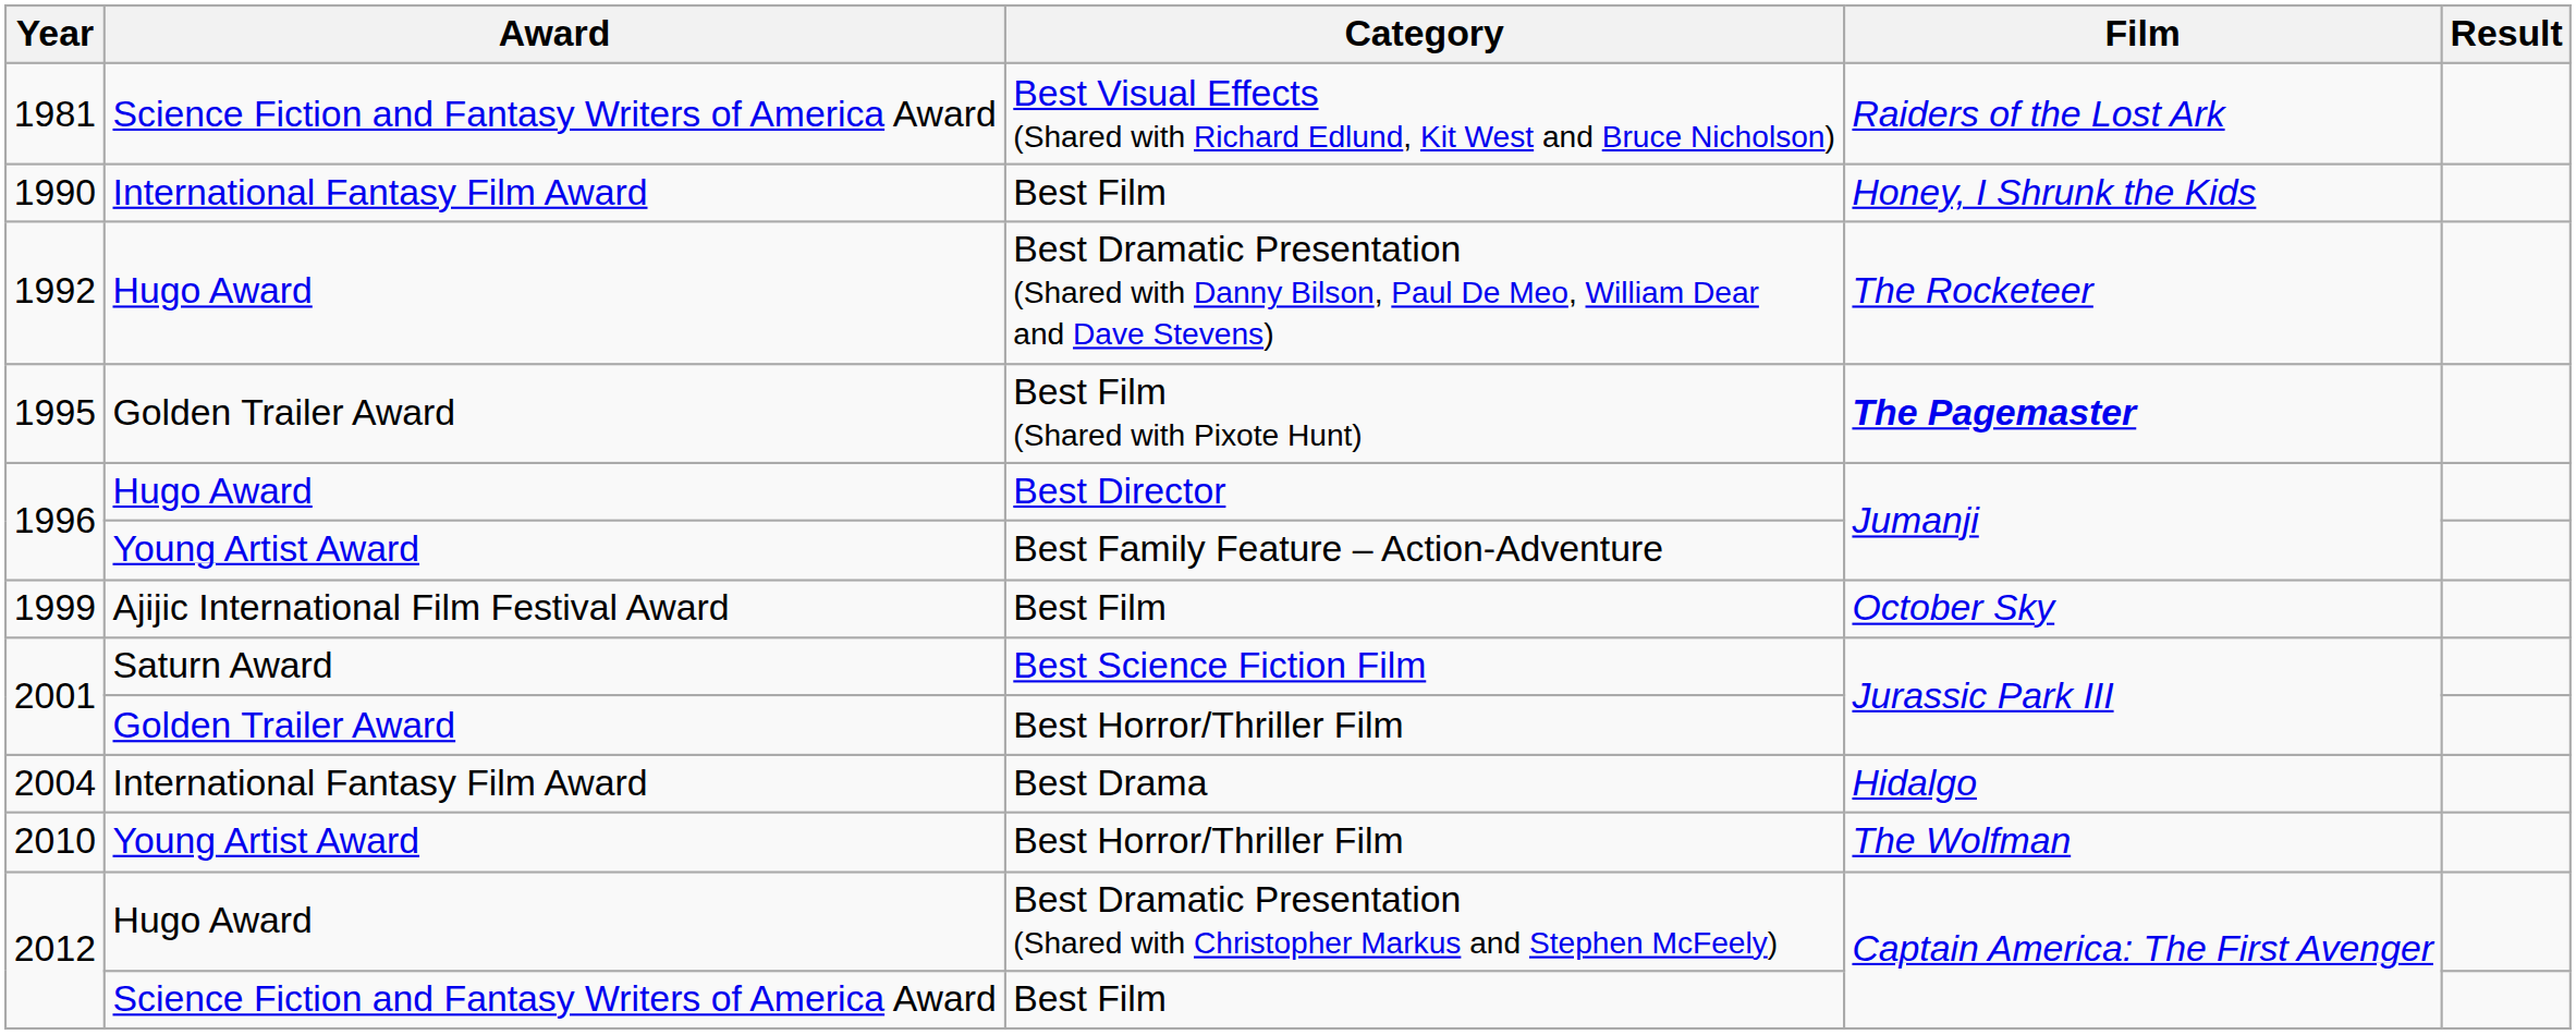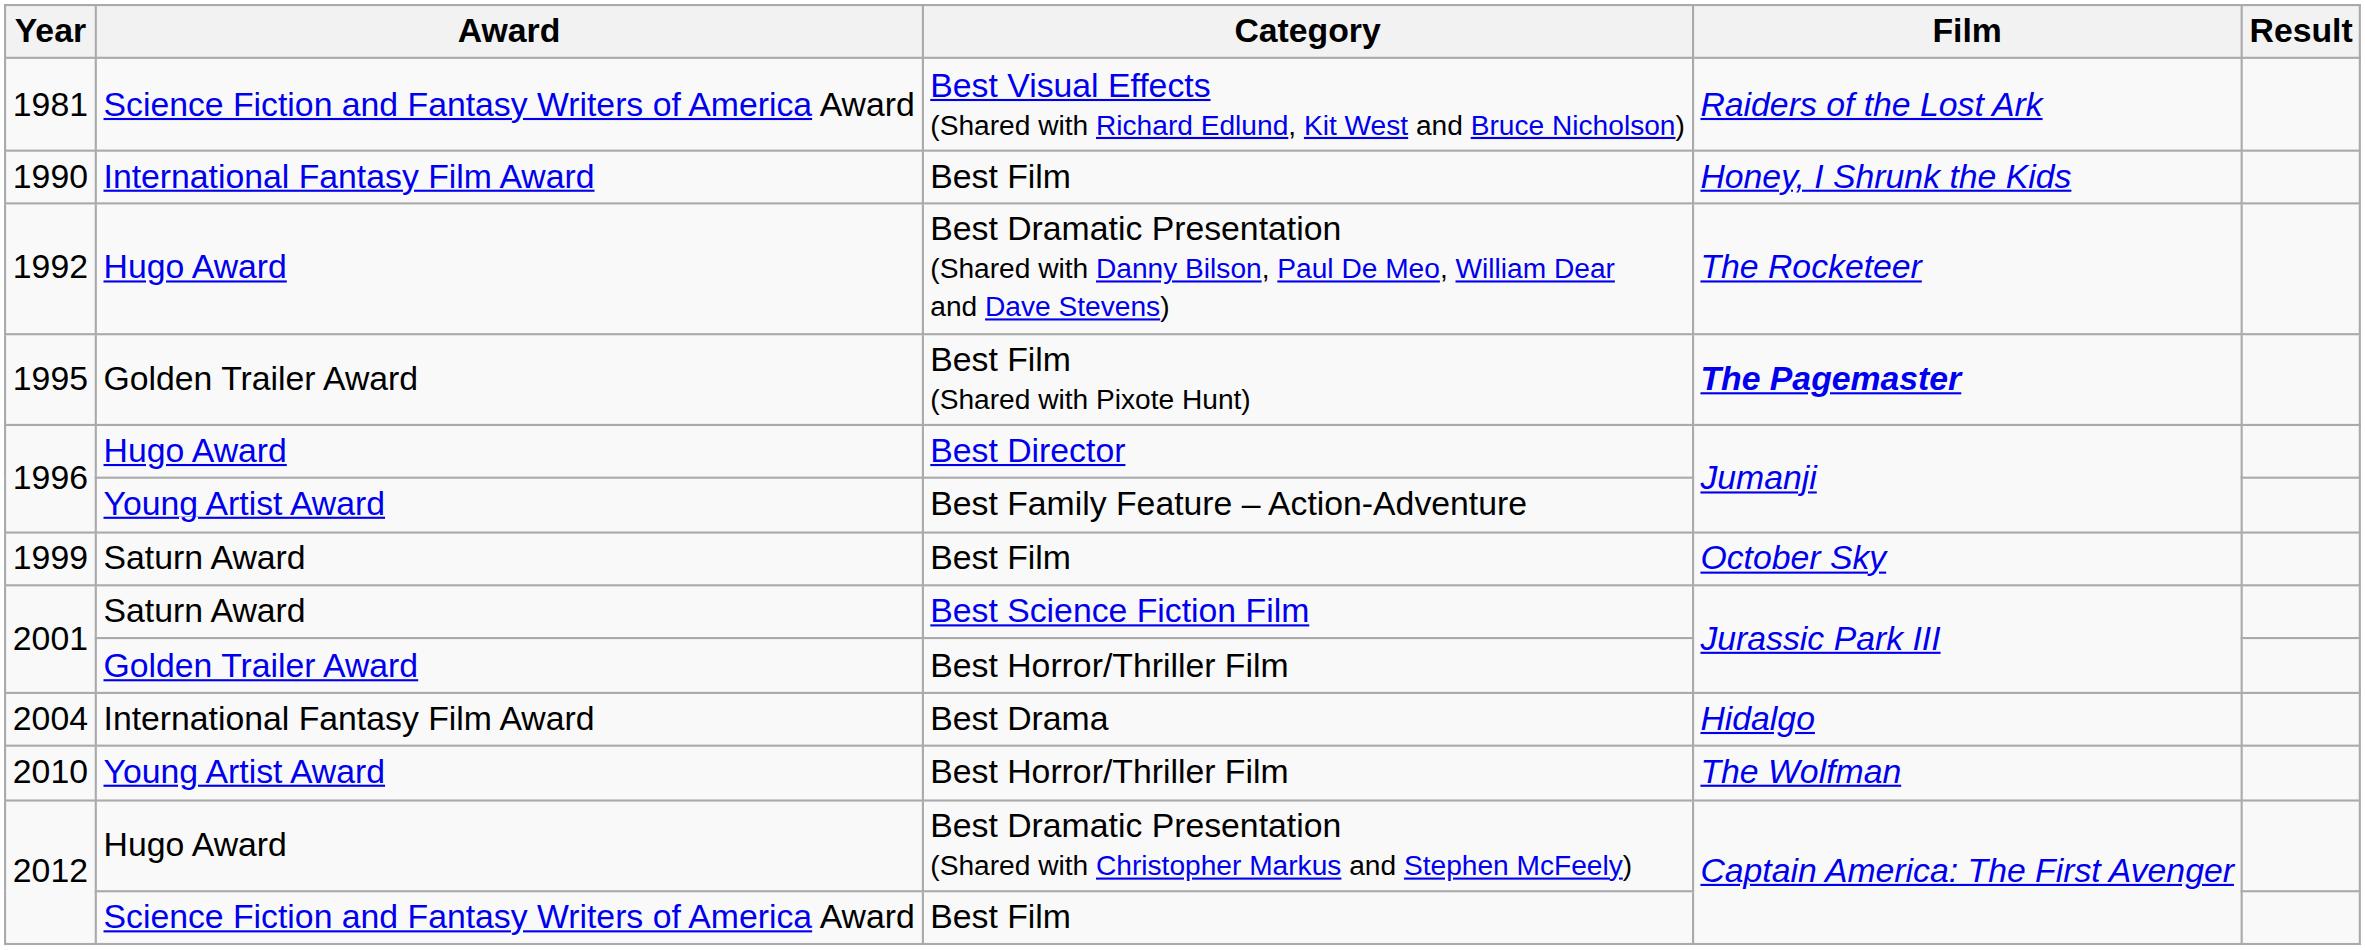 <table class="wikitable">
 <tr>
 <th>Year</th>
 <th>Award</th>
 <th>Category</th>
 <th>Film</th>
 <th>Result</th>
 </tr>
 <tr>
 <td>1981</td>
 <td><a href='#'>Science Fiction and Fantasy Writers of America</a> Award</td>
 <td><a href='#'>Best Visual Effects</a><br><small>(Shared with <a href='#'>Richard Edlund</a>, <a href='#'>Kit West</a> and <a href='#'>Bruce Nicholson</a>)</small></td>
 <td><em><a href='#'>Raiders of the Lost Ark</a></em></td>
 <td></td>
 </tr>
 <tr>
 <td>1990</td>
 <td><a href='#'>International Fantasy Film Award</a></td>
 <td>Best Film</td>
 <td><em><a href='#'>Honey, I Shrunk the Kids</a></em></td>
 <td></td>
 </tr>
 <tr>
 <td>1992</td>
 <td><a href='#'>Hugo Award</a></td>
 <td>Best Dramatic Presentation<br><small>(Shared with <a href='#'>Danny Bilson</a>, <a href='#'>Paul De Meo</a>, <a href='#'>William Dear</a><br>and <a href='#'>Dave Stevens</a>)</small></td>
 <td><em><a href='#'>The Rocketeer</a></em></td>
 <td></td>
 </tr>
 <tr>
 <td>1995</td>
 <td>Golden Trailer Award</td>
 <td>Best Film<br><small>(Shared with Pixote Hunt)</small></td>
 <td><strong><em><a href='#'>The Pagemaster</a></em></strong></td>
 <td></td>
 </tr>
 <tr>
 <td rowspan="2">1996</td>
 <td><a href='#'>Hugo Award</a></td>
 <td><a href='#'>Best Director</a></td>
 <td rowspan="2"><em><a href='#'>Jumanji</a></em></td>
 <td></td>
 </tr>
 <tr>
 <td><a href='#'>Young Artist Award</a></td>
 <td>Best Family Feature – Action-Adventure</td>
 <td></td>
 </tr>
 <tr>
 <td>1999</td>
-<td>Ajijic International Film Festival Award</td>
+<td>Saturn Award</td>
 <td>Best Film</td>
 <td><em><a href='#'>October Sky</a></em></td>
 <td></td>
 </tr>
 <tr>
 <td rowspan="2">2001</td>
 <td>Saturn Award</td>
 <td><a href='#'>Best Science Fiction Film</a></td>
 <td rowspan="2"><em><a href='#'>Jurassic Park III</a></em></td>
 <td></td>
 </tr>
 <tr>
 <td><a href='#'>Golden Trailer Award</a></td>
 <td>Best Horror/Thriller Film</td>
 <td></td>
 </tr>
 <tr>
 <td>2004</td>
 <td>International Fantasy Film Award</td>
 <td>Best Drama</td>
 <td><em><a href='#'>Hidalgo</a></em></td>
 <td></td>
 </tr>
 <tr>
 <td>2010</td>
 <td><a href='#'>Young Artist Award</a></td>
 <td>Best Horror/Thriller Film</td>
 <td><em><a href='#'>The Wolfman</a></em></td>
 <td></td>
 </tr>
 <tr>
 <td rowspan="2">2012</td>
 <td>Hugo Award</td>
 <td>Best Dramatic Presentation<br><small>(Shared with <a href='#'>Christopher Markus</a> and <a href='#'>Stephen McFeely</a>)</small></td>
 <td rowspan="2"><em><a href='#'>Captain America: The First Avenger</a></em></td>
 <td></td>
 </tr>
 <tr>
 <td><a href='#'>Science Fiction and Fantasy Writers of America</a> Award</td>
 <td>Best Film</td>
 <td></td>
 </tr>
 </table>
